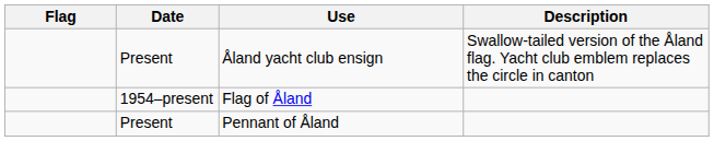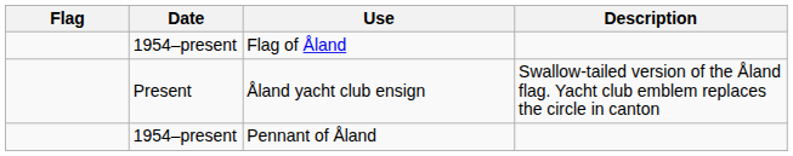 <table class="wikitable">
 <tr>
 <th style="width:110px;">Flag</th>
 <th style="width:100px;">Date</th>
 <th style="width:250px;">Use</th>
 <th style="width:250px;">Description</th>
+</tr>
+<tr>
+<td></td>
+<td>1954–present</td>
+<td>Flag of <a href='#'>Åland</a></td>
+<td></td>
 </tr>
 <tr>
 <td></td>
 <td>Present</td>
 <td>Åland yacht club ensign</td>
 <td>Swallow-tailed version of the Åland flag. Yacht club emblem replaces the circle in canton</td>
 </tr>
 <tr>
 <td></td>
 <td>1954–present</td>
-<td>Flag of <a href='#'>Åland</a></td>
-<td></td>
-</tr>
-<tr>
-<td></td>
-<td>Present</td>
 <td>Pennant of Åland</td>
 </tr>
 </table>
